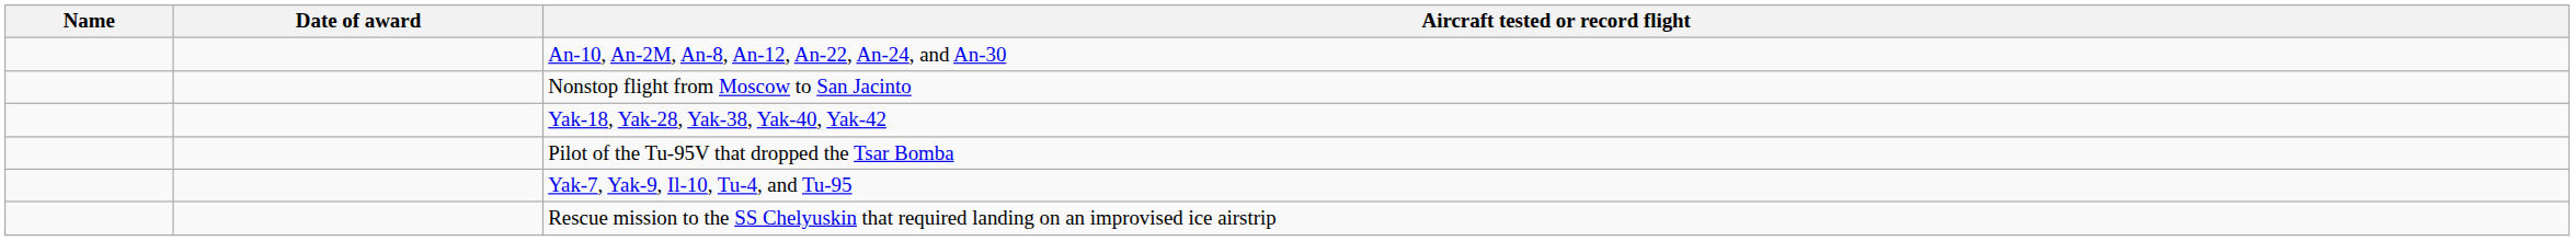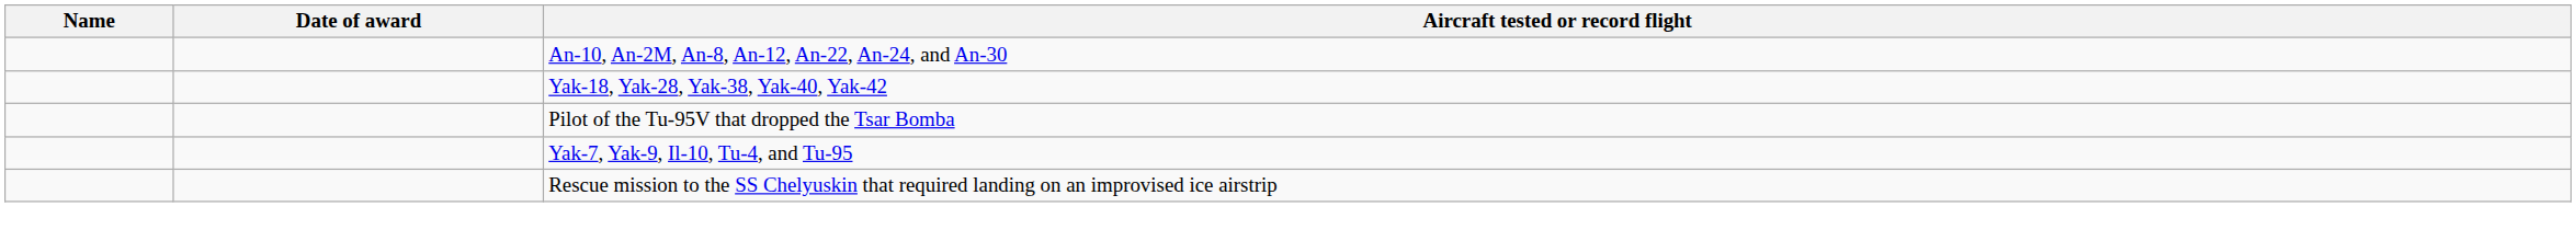 <table class="wikitable sortable" width="100%">
 <tr>
 <th>Name</th>
 <th>Date of award</th>
 <th>Aircraft tested or record flight</th>
 </tr>
 <tr>
 <td><strong></strong><br></td>
 <td></td>
 <td><a href='#'>An-10</a>, <a href='#'>An-2M</a>, <a href='#'>An-8</a>, <a href='#'>An-12</a>, <a href='#'>An-22</a>, <a href='#'>An-24</a>, and  <a href='#'>An-30</a></td>
-</tr>
-<tr>
-<td><strong></strong><br></td>
-<td></td>
-<td>Nonstop flight from <a href='#'>Moscow</a> to <a href='#'>San Jacinto</a></td>
 </tr>
 <tr>
 <td><strong></strong><br></td>
 <td></td>
 <td><a href='#'>Yak-18</a>, <a href='#'>Yak-28</a>, <a href='#'>Yak-38</a>, <a href='#'>Yak-40</a>, <a href='#'>Yak-42</a></td>
 </tr>
 <tr>
 <td><strong></strong><br></td>
 <td></td>
 <td>Pilot of the Tu-95V that dropped the <a href='#'>Tsar Bomba</a></td>
 </tr>
 <tr>
 <td><strong></strong><br></td>
 <td></td>
 <td><a href='#'>Yak-7</a>, <a href='#'>Yak-9</a>, <a href='#'>Il-10</a>, <a href='#'>Tu-4</a>, and <a href='#'>Tu-95</a></td>
 </tr>
 <tr>
 <td><strong></strong><br></td>
 <td></td>
 <td>Rescue mission to the <a href='#'>SS Chelyuskin</a> that required landing on an improvised ice airstrip</td>
 </tr>
 </table>
